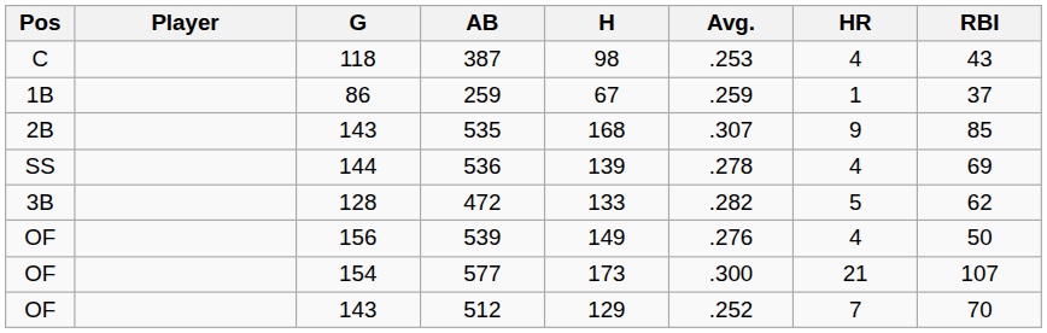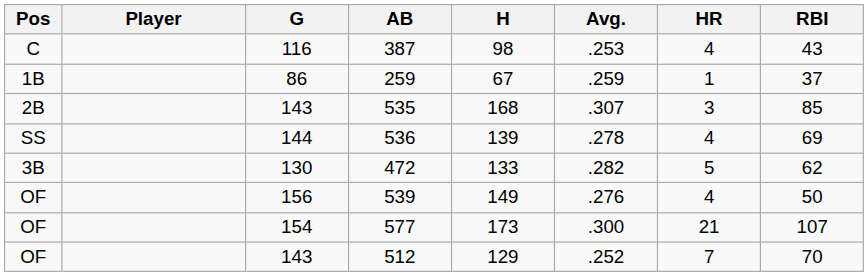 <table class="wikitable sortable">
 <tr>
 <th bgcolor="#DDDDFF" width="5%">Pos</th>
 <th bgcolor="#DDDDFF" width="16%">Player</th>
 <th bgcolor="#DDDDFF" width="9%">G</th>
 <th bgcolor="#DDDDFF" width="9%">AB</th>
 <th bgcolor="#DDDDFF" width="9%">H</th>
 <th bgcolor="#DDDDFF" width="9%">Avg.</th>
 <th bgcolor="#DDDDFF" width="9%">HR</th>
 <th bgcolor="#DDDDFF" width="9%">RBI</th>
 </tr>
 <tr align="center">
 <td>C</td>
 <td></td>
-<td>118</td>
+<td>116</td>
 <td>387</td>
 <td>98</td>
 <td>.253</td>
 <td>4</td>
 <td>43</td>
 </tr>
 <tr align="center">
 <td>1B</td>
 <td></td>
 <td>86</td>
 <td>259</td>
 <td>67</td>
 <td>.259</td>
 <td>1</td>
 <td>37</td>
 </tr>
 <tr align="center">
 <td>2B</td>
 <td></td>
 <td>143</td>
 <td>535</td>
 <td>168</td>
 <td>.307</td>
-<td>9</td>
+<td>3</td>
 <td>85</td>
 </tr>
 <tr align="center">
 <td>SS</td>
 <td></td>
 <td>144</td>
 <td>536</td>
 <td>139</td>
 <td>.278</td>
 <td>4</td>
 <td>69</td>
 </tr>
 <tr align="center">
 <td>3B</td>
 <td></td>
-<td>128</td>
+<td>130</td>
 <td>472</td>
 <td>133</td>
 <td>.282</td>
 <td>5</td>
 <td>62</td>
 </tr>
 <tr align="center">
 <td>OF</td>
 <td></td>
 <td>156</td>
 <td>539</td>
 <td>149</td>
 <td>.276</td>
 <td>4</td>
 <td>50</td>
 </tr>
 <tr align="center">
 <td>OF</td>
 <td></td>
 <td>154</td>
 <td>577</td>
 <td>173</td>
 <td>.300</td>
 <td>21</td>
 <td>107</td>
 </tr>
 <tr align="center">
 <td>OF</td>
 <td></td>
 <td>143</td>
 <td>512</td>
 <td>129</td>
 <td>.252</td>
 <td>7</td>
 <td>70</td>
 </tr>
 </table>
